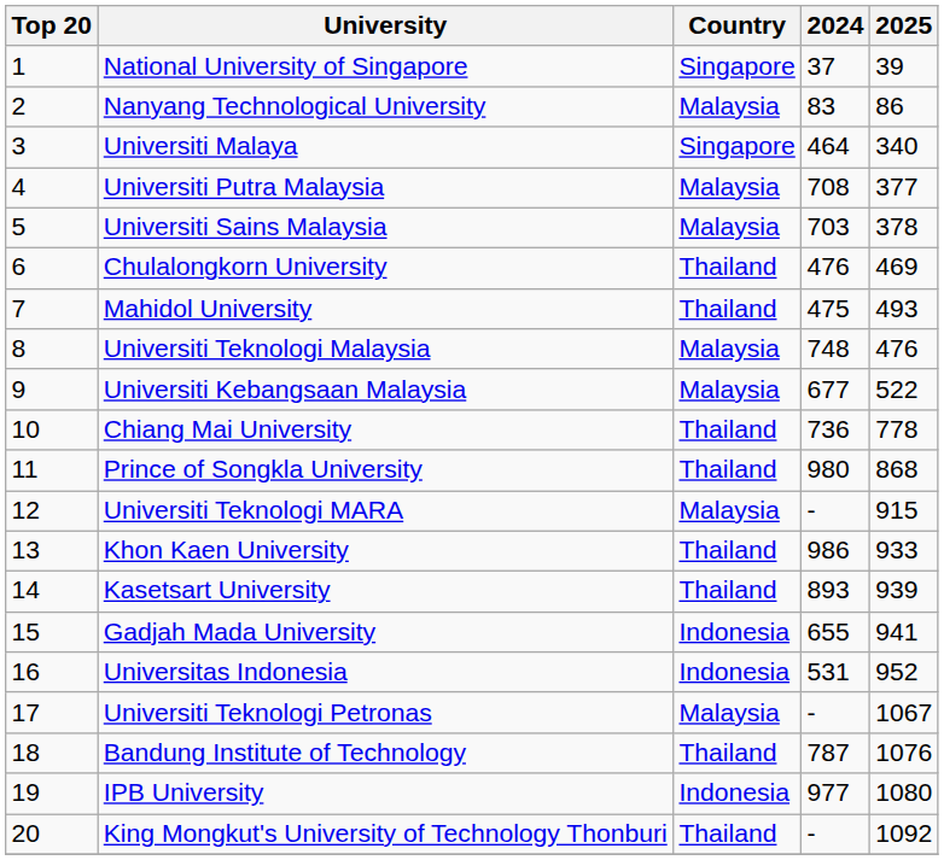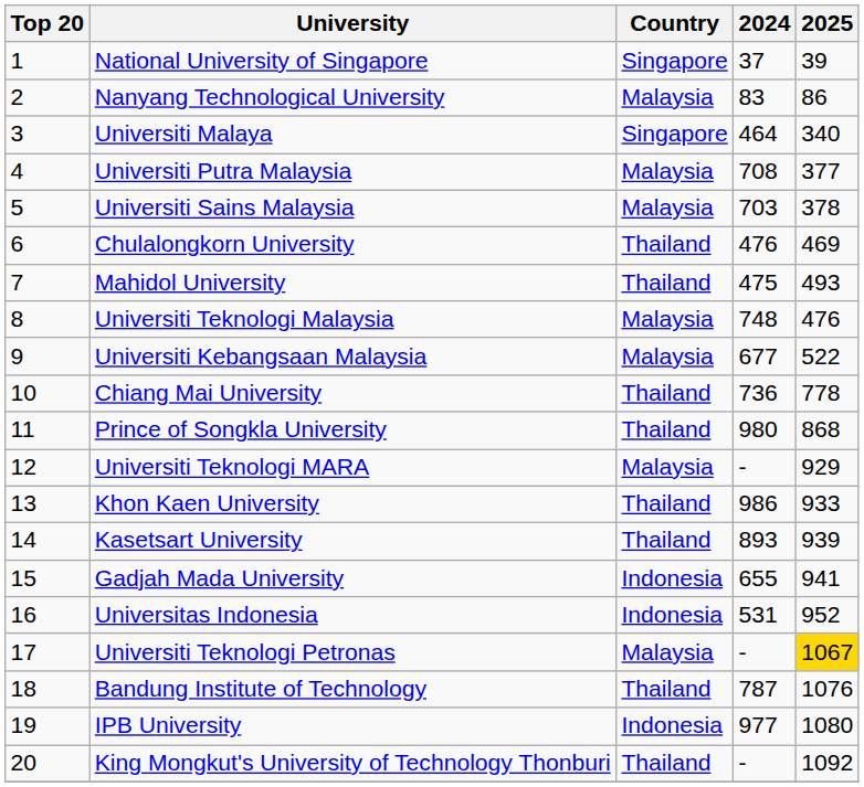 <table class="wikitable sortable">
 <tr>
 <th>Top 20</th>
 <th>University</th>
 <th>Country</th>
 <th>2024</th>
 <th>2025</th>
 </tr>
 <tr>
 <td>1</td>
 <td> <a href='#'>National University of Singapore</a></td>
 <td><a href='#'>Singapore</a></td>
 <td>37</td>
 <td>39</td>
 </tr>
 <tr>
 <td>2</td>
 <td> <a href='#'>Nanyang Technological University</a></td>
 <td><a href='#'>Malaysia</a></td>
 <td>83</td>
 <td>86</td>
 </tr>
 <tr>
 <td>3</td>
 <td> <a href='#'>Universiti Malaya</a></td>
 <td><a href='#'>Singapore</a></td>
 <td>464</td>
 <td>340</td>
 </tr>
 <tr>
 <td>4</td>
 <td> <a href='#'>Universiti Putra Malaysia</a></td>
 <td><a href='#'>Malaysia</a></td>
 <td>708</td>
 <td>377</td>
 </tr>
 <tr>
 <td>5</td>
 <td> <a href='#'>Universiti Sains Malaysia</a></td>
 <td><a href='#'>Malaysia</a></td>
 <td>703</td>
 <td>378</td>
 </tr>
 <tr>
 <td>6</td>
 <td> <a href='#'>Chulalongkorn University</a></td>
 <td><a href='#'>Thailand</a></td>
 <td>476</td>
 <td>469</td>
 </tr>
 <tr>
 <td>7</td>
 <td> <a href='#'>Mahidol University</a></td>
 <td><a href='#'>Thailand</a></td>
 <td>475</td>
 <td>493</td>
 </tr>
 <tr>
 <td>8</td>
 <td> <a href='#'>Universiti Teknologi Malaysia</a></td>
 <td><a href='#'>Malaysia</a></td>
 <td>748</td>
 <td>476</td>
 </tr>
 <tr>
 <td>9</td>
 <td> <a href='#'>Universiti Kebangsaan Malaysia</a></td>
 <td><a href='#'>Malaysia</a></td>
 <td>677</td>
 <td>522</td>
 </tr>
 <tr>
 <td>10</td>
 <td> <a href='#'>Chiang Mai University</a></td>
 <td><a href='#'>Thailand</a></td>
 <td>736</td>
 <td>778</td>
 </tr>
 <tr>
 <td>11</td>
 <td> <a href='#'>Prince of Songkla University</a></td>
 <td><a href='#'>Thailand</a></td>
 <td>980</td>
 <td>868</td>
 </tr>
 <tr>
 <td>12</td>
 <td> <a href='#'>Universiti Teknologi MARA</a></td>
 <td><a href='#'>Malaysia</a></td>
 <td>-</td>
-<td>915</td>
+<td>929</td>
 </tr>
 <tr>
 <td>13</td>
 <td> <a href='#'>Khon Kaen University</a></td>
 <td><a href='#'>Thailand</a></td>
 <td>986</td>
 <td>933</td>
 </tr>
 <tr>
 <td>14</td>
 <td> <a href='#'>Kasetsart University</a></td>
 <td><a href='#'>Thailand</a></td>
 <td>893</td>
 <td>939</td>
 </tr>
 <tr>
 <td>15</td>
 <td> <a href='#'>Gadjah Mada University</a></td>
 <td><a href='#'>Indonesia</a></td>
 <td>655</td>
 <td>941</td>
 </tr>
 <tr>
 <td>16</td>
 <td> <a href='#'>Universitas Indonesia</a></td>
 <td><a href='#'>Indonesia</a></td>
 <td>531</td>
 <td>952</td>
 </tr>
 <tr>
 <td>17</td>
 <td> <a href='#'>Universiti Teknologi Petronas</a></td>
 <td><a href='#'>Malaysia</a></td>
 <td>-</td>
-<td>1067</td>
+<td style="background: gold;">1067</td>
 </tr>
 <tr>
 <td>18</td>
 <td> <a href='#'>Bandung Institute of Technology</a></td>
 <td><a href='#'>Thailand</a></td>
 <td>787</td>
 <td>1076</td>
 </tr>
 <tr>
 <td>19</td>
 <td> <a href='#'>IPB University</a></td>
 <td><a href='#'>Indonesia</a></td>
 <td>977</td>
 <td>1080</td>
 </tr>
 <tr>
 <td>20</td>
 <td> <a href='#'>King Mongkut's University of Technology Thonburi</a></td>
 <td><a href='#'>Thailand</a></td>
 <td>-</td>
 <td>1092</td>
 </tr>
 <tr>
 </tr>
 </table>
